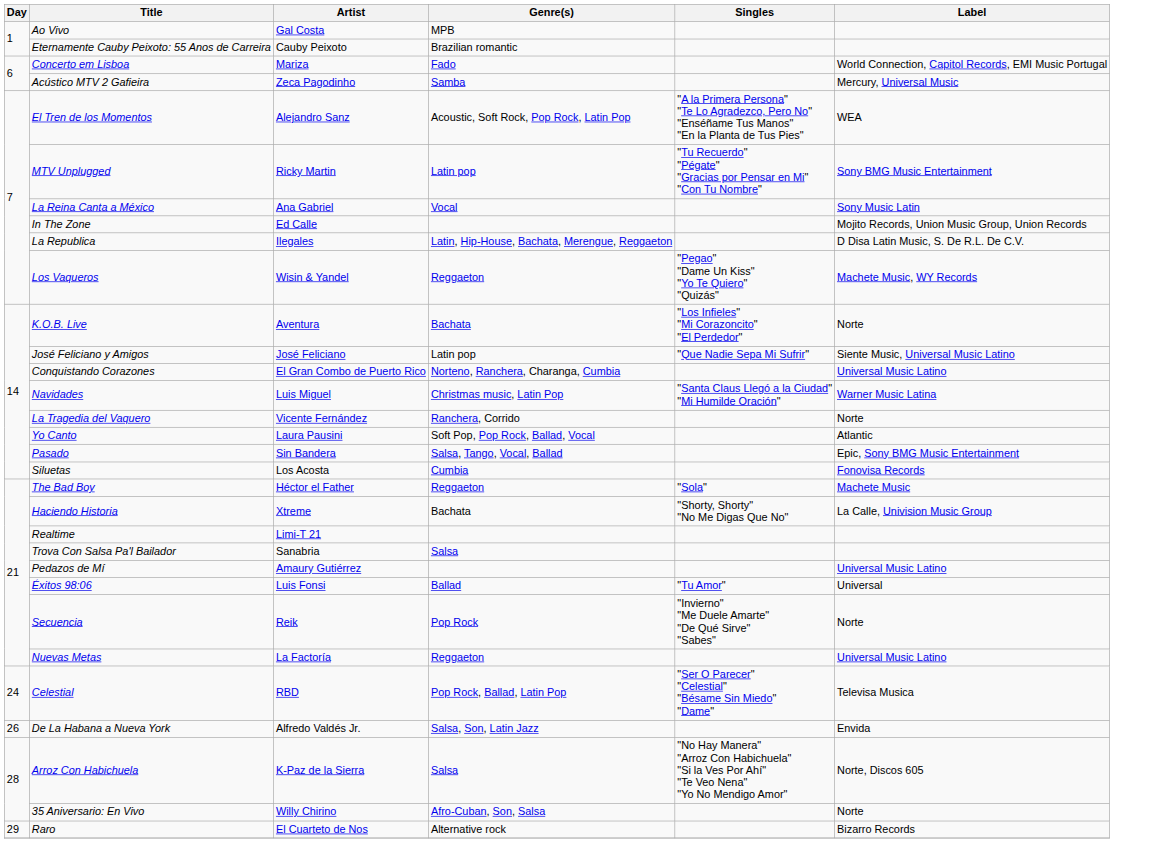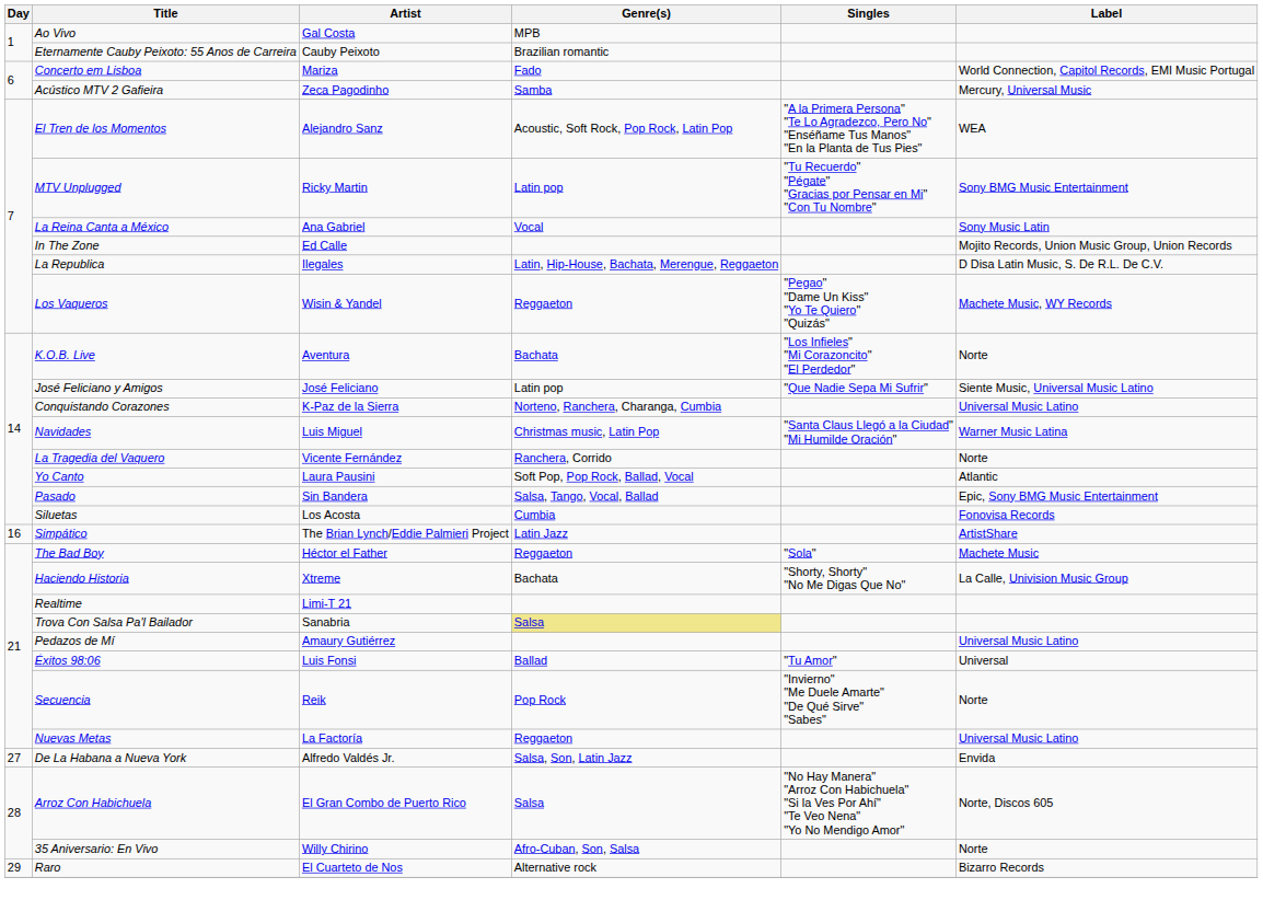 <table class="wikitable sortable" style="text-align: left;">
 <tr>
 <th>Day</th>
 <th>Title</th>
 <th>Artist</th>
 <th>Genre(s)</th>
 <th>Singles</th>
 <th>Label</th>
 </tr>
 <tr>
 <td rowspan="2">1</td>
 <td><em>Ao Vivo</em></td>
 <td><a href='#'>Gal Costa</a></td>
 <td>MPB</td>
 <td></td>
 <td></td>
 </tr>
 <tr>
 <td><em>Eternamente Cauby Peixoto: 55 Anos de Carreira</em></td>
 <td>Cauby Peixoto</td>
 <td>Brazilian romantic</td>
 <td></td>
 <td></td>
 </tr>
 <tr>
 <td rowspan="2">6</td>
 <td><em><a href='#'>Concerto em Lisboa</a></em></td>
 <td><a href='#'>Mariza</a></td>
 <td><a href='#'>Fado</a></td>
 <td></td>
 <td>World Connection, <a href='#'>Capitol Records</a>, EMI Music Portugal</td>
 </tr>
 <tr>
 <td><em>Acústico MTV 2 Gafieira</em></td>
 <td><a href='#'>Zeca Pagodinho</a></td>
 <td><a href='#'>Samba</a></td>
 <td></td>
 <td>Mercury, <a href='#'>Universal Music</a></td>
 </tr>
 <tr>
 <td rowspan="6">7</td>
 <td><em><a href='#'>El Tren de los Momentos</a></em></td>
 <td><a href='#'>Alejandro Sanz</a></td>
 <td>Acoustic, Soft Rock, <a href='#'>Pop Rock</a>, <a href='#'>Latin Pop</a></td>
 <td>"<a href='#'>A la Primera Persona</a>"<br>"<a href='#'>Te Lo Agradezco, Pero No</a>"<br>"Enséñame Tus Manos"<br>"En la Planta de Tus Pies"</td>
 <td>WEA</td>
 </tr>
 <tr>
 <td><em><a href='#'>MTV Unplugged</a></em></td>
 <td><a href='#'>Ricky Martin</a></td>
 <td><a href='#'>Latin pop</a></td>
 <td>"<a href='#'>Tu Recuerdo</a>"<br>"<a href='#'>Pégate</a>"<br>"<a href='#'>Gracias por Pensar en Mi</a>"<br>"<a href='#'>Con Tu Nombre</a>"</td>
 <td><a href='#'>Sony BMG Music Entertainment</a></td>
 </tr>
 <tr>
 <td><em><a href='#'>La Reina Canta a México</a></em></td>
 <td><a href='#'>Ana Gabriel</a></td>
 <td><a href='#'>Vocal</a></td>
 <td></td>
 <td><a href='#'>Sony Music Latin</a></td>
 </tr>
 <tr>
 <td><em>In The Zone</em></td>
 <td><a href='#'>Ed Calle</a></td>
 <td></td>
 <td></td>
 <td>Mojito Records, Union Music Group, Union Records</td>
 </tr>
 <tr>
 <td><em>La Republica</em></td>
 <td><a href='#'>Ilegales</a></td>
 <td><a href='#'>Latin</a>, <a href='#'>Hip-House</a>, <a href='#'>Bachata</a>, <a href='#'>Merengue</a>, <a href='#'>Reggaeton</a></td>
 <td></td>
 <td>D Disa Latin Music, S. De R.L. De C.V.</td>
 </tr>
 <tr>
 <td><em><a href='#'>Los Vaqueros</a></em></td>
 <td><a href='#'>Wisin & Yandel</a></td>
 <td><a href='#'>Reggaeton</a></td>
 <td>"<a href='#'>Pegao</a>"<br>"Dame Un Kiss"<br>"<a href='#'>Yo Te Quiero</a>"<br>"Quizás"</td>
 <td><a href='#'>Machete Music</a>, <a href='#'>WY Records</a></td>
 </tr>
 <tr>
 <td rowspan="8">14</td>
 <td><em><a href='#'>K.O.B. Live</a></em></td>
 <td><a href='#'>Aventura</a></td>
 <td><a href='#'>Bachata</a></td>
 <td>"<a href='#'>Los Infieles</a>"<br>"<a href='#'>Mi Corazoncito</a>"<br>"<a href='#'>El Perdedor</a>"</td>
 <td>Norte</td>
 </tr>
 <tr>
 <td><em>José Feliciano y Amigos</em></td>
 <td><a href='#'>José Feliciano</a></td>
 <td>Latin pop</td>
 <td>"<a href='#'>Que Nadie Sepa Mi Sufrir</a>"</td>
 <td>Siente Music, <a href='#'>Universal Music Latino</a></td>
 </tr>
 <tr>
 <td><em>Conquistando Corazones</em></td>
-<td><a href='#'>El Gran Combo de Puerto Rico</a></td>
+<td><a href='#'>K-Paz de la Sierra</a></td>
 <td><a href='#'>Norteno</a>, <a href='#'>Ranchera</a>, Charanga, <a href='#'>Cumbia</a></td>
 <td></td>
 <td><a href='#'>Universal Music Latino</a></td>
 </tr>
 <tr>
 <td><em><a href='#'>Navidades</a></em></td>
 <td><a href='#'>Luis Miguel</a></td>
 <td><a href='#'>Christmas music</a>, <a href='#'>Latin Pop</a></td>
 <td>"<a href='#'>Santa Claus Llegó a la Ciudad</a>"<br>"<a href='#'>Mi Humilde Oración</a>"</td>
 <td><a href='#'>Warner Music Latina</a></td>
 </tr>
 <tr>
 <td><em><a href='#'>La Tragedia del Vaquero</a></em></td>
 <td><a href='#'>Vicente Fernández</a></td>
 <td><a href='#'>Ranchera</a>, Corrido</td>
 <td></td>
 <td>Norte</td>
 </tr>
 <tr>
 <td><em><a href='#'>Yo Canto</a></em></td>
 <td><a href='#'>Laura Pausini</a></td>
 <td>Soft Pop, <a href='#'>Pop Rock</a>, <a href='#'>Ballad</a>, <a href='#'>Vocal</a></td>
 <td></td>
 <td>Atlantic</td>
 </tr>
 <tr>
 <td><em><a href='#'>Pasado</a></em></td>
 <td><a href='#'>Sin Bandera</a></td>
 <td><a href='#'>Salsa</a>, <a href='#'>Tango</a>, <a href='#'>Vocal</a>, <a href='#'>Ballad</a></td>
 <td></td>
 <td>Epic, <a href='#'>Sony BMG Music Entertainment</a></td>
 </tr>
 <tr>
 <td><em>Siluetas</em></td>
 <td>Los Acosta</td>
 <td><a href='#'>Cumbia</a></td>
 <td></td>
 <td><a href='#'>Fonovisa Records</a></td>
 </tr>
 <tr>
+<td>16</td>
+<td><em><a href='#'>Simpático</a></em></td>
+<td>The <a href='#'>Brian Lynch</a>/<a href='#'>Eddie Palmieri</a> Project</td>
+<td><a href='#'>Latin Jazz</a></td>
+<td></td>
+<td><a href='#'>ArtistShare</a></td>
+</tr>
+<tr>
 <td rowspan="8">21</td>
 <td><em><a href='#'>The Bad Boy</a></em></td>
 <td><a href='#'>Héctor el Father</a></td>
 <td><a href='#'>Reggaeton</a></td>
 <td>"<a href='#'>Sola</a>"</td>
 <td><a href='#'>Machete Music</a></td>
 </tr>
 <tr>
 <td><em><a href='#'>Haciendo Historia</a></em></td>
 <td><a href='#'>Xtreme</a></td>
 <td>Bachata</td>
 <td>"Shorty, Shorty"<br>"No Me Digas Que No"</td>
 <td>La Calle, <a href='#'>Univision Music Group</a></td>
 </tr>
 <tr>
 <td><em>Realtime</em></td>
 <td><a href='#'>Limi-T 21</a></td>
 <td></td>
 <td></td>
 <td></td>
 </tr>
 <tr>
 <td><em>Trova Con Salsa Pa'l Bailador</em></td>
 <td>Sanabria</td>
-<td><a href='#'>Salsa</a></td>
+<td style="background: khaki;"><a href='#'>Salsa</a></td>
 <td></td>
 <td></td>
 </tr>
 <tr>
 <td><em>Pedazos de Mí</em></td>
 <td><a href='#'>Amaury Gutiérrez</a></td>
 <td></td>
 <td></td>
 <td><a href='#'>Universal Music Latino</a></td>
 </tr>
 <tr>
 <td><em><a href='#'>Éxitos 98:06</a></em></td>
 <td><a href='#'>Luis Fonsi</a></td>
 <td><a href='#'>Ballad</a></td>
 <td>"<a href='#'>Tu Amor</a>"</td>
 <td>Universal</td>
 </tr>
 <tr>
 <td><em><a href='#'>Secuencia</a></em></td>
 <td><a href='#'>Reik</a></td>
 <td><a href='#'>Pop Rock</a></td>
 <td>"Invierno"<br>"Me Duele Amarte"<br>"De Qué Sirve"<br>"Sabes"</td>
 <td>Norte</td>
 </tr>
 <tr>
 <td><em><a href='#'>Nuevas Metas</a></em></td>
 <td><a href='#'>La Factoría</a></td>
 <td><a href='#'>Reggaeton</a></td>
 <td></td>
 <td><a href='#'>Universal Music Latino</a></td>
 </tr>
 <tr>
-<td>24</td>
-<td><em><a href='#'>Celestial</a></em></td>
-<td><a href='#'>RBD</a></td>
-<td><a href='#'>Pop Rock</a>, <a href='#'>Ballad</a>, <a href='#'>Latin Pop</a></td>
-<td>"<a href='#'>Ser O Parecer</a>"<br>"<a href='#'>Celestial</a>"<br>"<a href='#'>Bésame Sin Miedo</a>"<br>"<a href='#'>Dame</a>"</td>
-<td>Televisa Musica</td>
-</tr>
-<tr>
-<td>26</td>
+<td>27</td>
 <td><em>De La Habana a Nueva York</em></td>
 <td>Alfredo Valdés Jr.</td>
 <td><a href='#'>Salsa</a>, <a href='#'>Son</a>, <a href='#'>Latin Jazz</a></td>
 <td></td>
 <td>Envida</td>
 </tr>
 <tr>
 <td rowspan="2">28</td>
 <td><em><a href='#'>Arroz Con Habichuela</a></em></td>
-<td><a href='#'>K-Paz de la Sierra</a></td>
+<td><a href='#'>El Gran Combo de Puerto Rico</a></td>
 <td><a href='#'>Salsa</a></td>
 <td>"No Hay Manera"<br>"Arroz Con Habichuela"<br>"Si la Ves Por Ahí"<br>"Te Veo Nena"<br>"Yo No Mendigo Amor"</td>
 <td>Norte, Discos 605</td>
 </tr>
 <tr>
 <td><em>35 Aniversario: En Vivo</em></td>
 <td><a href='#'>Willy Chirino</a></td>
 <td><a href='#'>Afro-Cuban</a>, <a href='#'>Son</a>, <a href='#'>Salsa</a></td>
 <td></td>
 <td>Norte</td>
 </tr>
 <tr>
 <td>29</td>
 <td><em>Raro</em></td>
 <td><a href='#'>El Cuarteto de Nos</a></td>
 <td>Alternative rock</td>
 <td></td>
 <td>Bizarro Records</td>
 </tr>
 <tr>
 </tr>
 </table>
